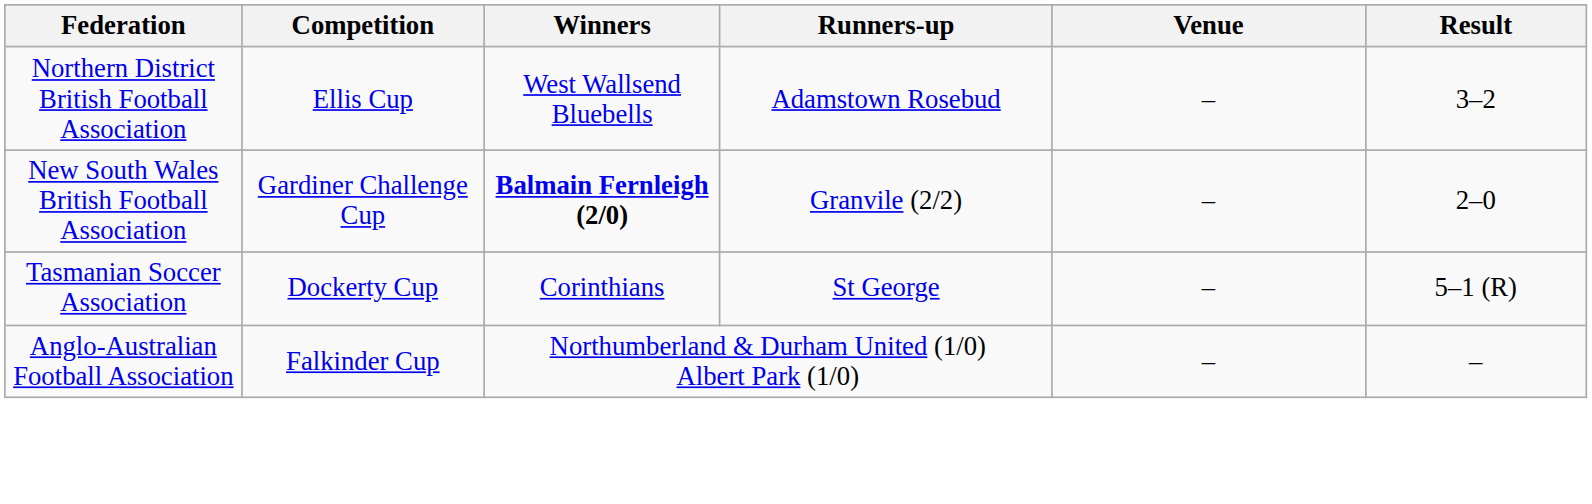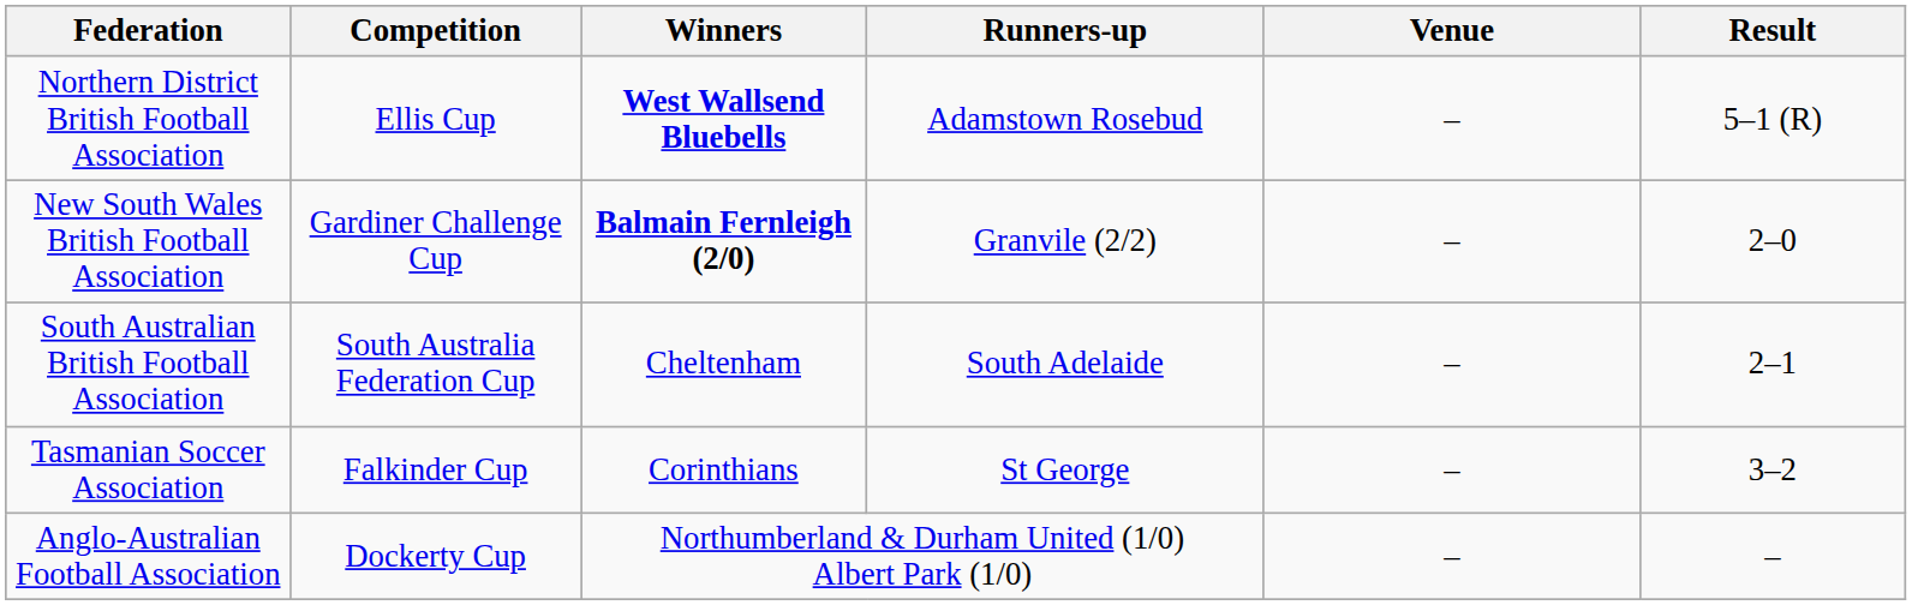 <table class="wikitable" width="75%">
 <tr>
 <th style="width:10em">Federation</th>
 <th style="width:10em">Competition</th>
 <th style="width:10em">Winners</th>
 <th style="width:15em">Runners-up</th>
 <th style="width:15em">Venue</th>
 <th style="width:10em">Result</th>
 </tr>
 <tr>
 <td align="center"><a href='#'>Northern District British Football Association</a></td>
 <td align="center"><a href='#'>Ellis Cup</a></td>
-<td align="center"><a href='#'>West Wallsend Bluebells</a></td>
+<td align="center"><strong><a href='#'>West Wallsend Bluebells</a></strong></td>
 <td align="center"><a href='#'>Adamstown Rosebud</a></td>
 <td align="center">–</td>
-<td align="center">3–2</td>
+<td align="center">5–1 (R)</td>
 </tr>
 <tr>
 <td align="center"><a href='#'>New South Wales British Football Association</a></td>
 <td align="center"><a href='#'>Gardiner Challenge Cup</a></td>
 <td align="center"><strong><a href='#'>Balmain Fernleigh</a> (2/0)</strong></td>
 <td align="center"><a href='#'>Granvile</a> (2/2)</td>
 <td align="center">–</td>
 <td align="center">2–0</td>
 </tr>
 <tr>
+<td align="center"><a href='#'>South Australian British Football Association</a></td>
+<td align="center"><a href='#'>South Australia Federation Cup</a></td>
+<td align="center"><a href='#'>Cheltenham</a></td>
+<td align="center"><a href='#'>South Adelaide</a></td>
+<td align="center">–</td>
+<td align="center">2–1</td>
+</tr>
+<tr>
 <td align="center"><a href='#'>Tasmanian Soccer Association</a></td>
-<td align="center"><a href='#'>Dockerty Cup</a></td>
+<td align="center"><a href='#'>Falkinder Cup</a></td>
 <td align="center"><a href='#'>Corinthians</a></td>
 <td align="center"><a href='#'>St George</a></td>
 <td align="center">–</td>
-<td align="center">5–1 (R)</td>
+<td align="center">3–2</td>
 </tr>
 <tr>
 <td align="center"><a href='#'>Anglo-Australian Football Association</a></td>
-<td align="center"><a href='#'>Falkinder Cup</a></td>
+<td align="center"><a href='#'>Dockerty Cup</a></td>
 <td colspan="2" align="center"><a href='#'>Northumberland & Durham United</a> (1/0)<br><a href='#'>Albert Park</a> (1/0)</td>
 <td align="center">–</td>
 <td align="center">–</td>
 </tr>
 </table>
